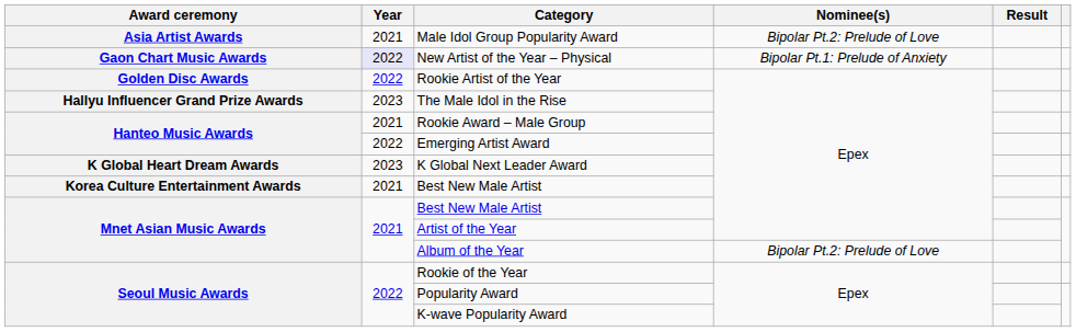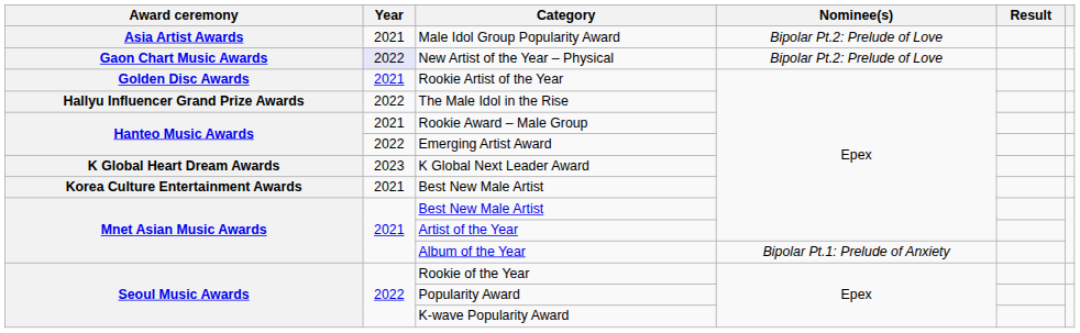 <table class="wikitable plainrowheaders sortable" style="width: 100%">
 <tr style="background:#ccc; text-align:center">
 <th scope="col">Award ceremony</th>
 <th scope="col">Year</th>
 <th scope="col">Category</th>
 <th scope="col">Nominee(s)</th>
 <th scope="col">Result</th>
 <th scope="col" class="unsortable"></th>
 </tr>
 <tr>
 <th scope="row"><a href='#'>Asia Artist Awards</a></th>
 <td style="text-align:center">2021</td>
 <td>Male Idol Group Popularity Award</td>
 <td style="text-align:center"><em>Bipolar Pt.2: Prelude of Love</em></td>
 <td></td>
 <td style="text-align:center"></td>
 </tr>
 <tr>
 <th scope="row"><a href='#'>Gaon Chart Music Awards</a></th>
 <td style="background: lavender; text-align:center">2022</td>
 <td>New Artist of the Year – Physical</td>
-<td style="text-align:center"><em>Bipolar Pt.1: Prelude of Anxiety</em></td>
+<td style="text-align:center"><em>Bipolar Pt.2: Prelude of Love</em></td>
 <td></td>
 <td style="text-align:center"></td>
 </tr>
 <tr>
 <th scope="row"><a href='#'>Golden Disc Awards</a></th>
-<td style="text-align:center"><a href='#'>2022</a></td>
+<td style="text-align:center"><a href='#'>2021</a></td>
 <td>Rookie Artist of the Year</td>
 <td rowspan="8" style="text-align:center">Epex</td>
 <td></td>
 <td style="text-align:center"></td>
 </tr>
 <tr>
 <th scope="row">Hallyu Influencer Grand Prize Awards</th>
-<td style="text-align:center">2023</td>
+<td style="text-align:center">2022</td>
 <td>The Male Idol in the Rise</td>
 <td></td>
 <td style="text-align:center"></td>
 </tr>
 <tr>
 <th scope="row" rowspan="2"><a href='#'>Hanteo Music Awards</a></th>
 <td style="text-align:center">2021</td>
 <td>Rookie Award – Male Group</td>
 <td></td>
 <td style="text-align:center"></td>
 </tr>
 <tr>
 <td style="text-align:center">2022</td>
 <td>Emerging Artist Award</td>
 <td></td>
 <td style="text-align:center"></td>
 </tr>
 <tr>
 <th scope="row">K Global Heart Dream Awards</th>
 <td style="text-align:center">2023</td>
 <td>K Global Next Leader Award</td>
 <td></td>
 <td style="text-align:center"></td>
 </tr>
 <tr>
 <th scope="row">Korea Culture Entertainment Awards</th>
 <td style="text-align:center">2021</td>
 <td>Best New Male Artist</td>
 <td></td>
 <td style="text-align:center"></td>
 </tr>
 <tr>
 <th scope="row" rowspan="3"><a href='#'>Mnet Asian Music Awards</a></th>
 <td rowspan="3" style="text-align:center"><a href='#'>2021</a></td>
 <td><a href='#'>Best New Male Artist</a></td>
 <td></td>
 <td rowspan="3" style="text-align:center"></td>
 </tr>
 <tr>
 <td><a href='#'>Artist of the Year</a></td>
 <td></td>
 </tr>
 <tr>
 <td><a href='#'>Album of the Year</a></td>
-<td style="text-align:center"><em>Bipolar Pt.2: Prelude of Love</em></td>
+<td style="text-align:center"><em>Bipolar Pt.1: Prelude of Anxiety</em></td>
 <td></td>
 </tr>
 <tr>
 <th scope="row" rowspan="3"><a href='#'>Seoul Music Awards</a></th>
 <td rowspan="3" style="text-align:center"><a href='#'>2022</a></td>
 <td>Rookie of the Year</td>
 <td rowspan="3" style="text-align:center">Epex</td>
 <td></td>
 <td style="text-align:center"></td>
 </tr>
 <tr>
 <td>Popularity Award</td>
 <td></td>
 <td rowspan="2" style="text-align:center"></td>
 </tr>
 <tr>
 <td>K-wave Popularity Award</td>
 <td></td>
 </tr>
 </table>
